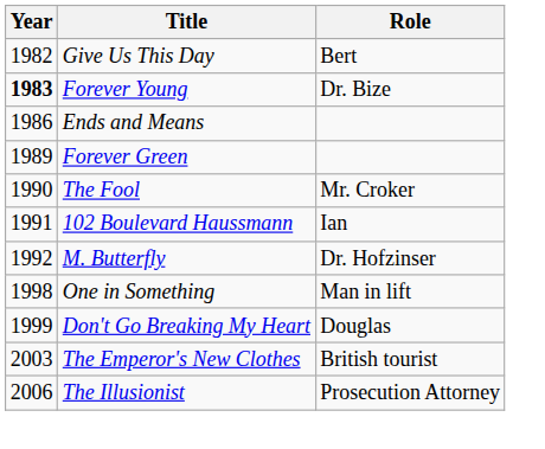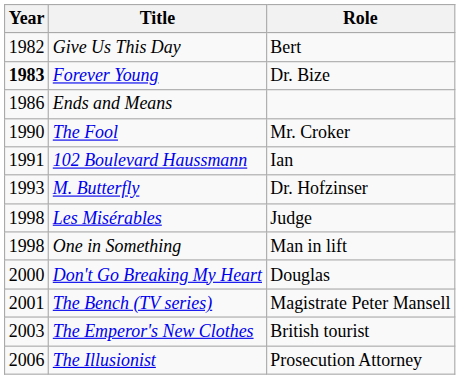 <table class="wikitable">
 <tr>
 <th>Year</th>
 <th>Title</th>
 <th>Role</th>
 </tr>
 <tr>
 <td>1982</td>
 <td><em>Give Us This Day</em></td>
 <td>Bert</td>
 </tr>
 <tr>
 <td><strong>1983</strong></td>
 <td><em><a href='#'>Forever Young</a></em></td>
 <td>Dr. Bize</td>
 </tr>
 <tr>
 <td>1986</td>
 <td><em>Ends and Means</em></td>
 <td></td>
 </tr>
 <tr>
-<td>1989</td>
-<td><em><a href='#'>Forever Green</a></em></td>
-<td></td>
-</tr>
-<tr>
 <td>1990</td>
 <td><em><a href='#'>The Fool</a></em></td>
 <td>Mr. Croker</td>
 </tr>
 <tr>
 <td>1991</td>
 <td><em><a href='#'>102 Boulevard Haussmann</a></em></td>
 <td>Ian</td>
 </tr>
 <tr>
-<td>1992</td>
+<td>1993</td>
 <td><em><a href='#'>M. Butterfly</a></em></td>
 <td>Dr. Hofzinser</td>
+</tr>
+<tr>
+<td>1998</td>
+<td><em><a href='#'>Les Misérables</a></em></td>
+<td>Judge</td>
 </tr>
 <tr>
 <td>1998</td>
 <td><em>One in Something</em></td>
 <td>Man in lift</td>
 </tr>
 <tr>
-<td>1999</td>
+<td>2000</td>
 <td><em><a href='#'>Don't Go Breaking My Heart</a></em></td>
 <td>Douglas</td>
+</tr>
+<tr>
+<td>2001</td>
+<td><em><a href='#'>The Bench (TV series)</a></em></td>
+<td>Magistrate Peter Mansell</td>
 </tr>
 <tr>
 <td>2003</td>
 <td><em><a href='#'>The Emperor's New Clothes</a></em></td>
 <td>British tourist</td>
 </tr>
 <tr>
 <td>2006</td>
 <td><em><a href='#'>The Illusionist</a></em></td>
 <td>Prosecution Attorney</td>
 </tr>
 </table>
